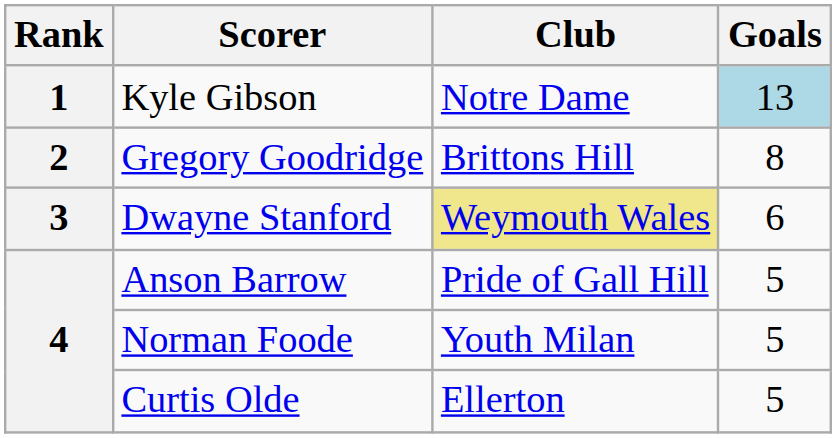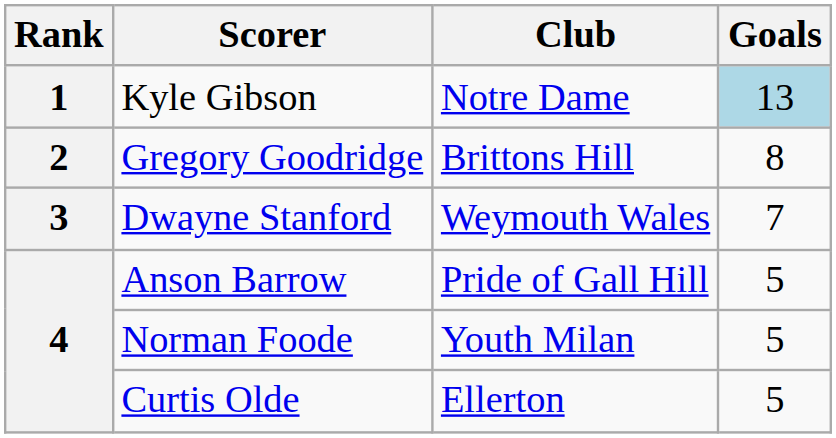 <table class="wikitable" style="text-align:center">
 <tr>
 <th>Rank</th>
 <th>Scorer</th>
 <th>Club</th>
 <th>Goals</th>
 </tr>
 <tr>
 <th>1</th>
 <td align="left"> Kyle Gibson</td>
 <td align="left"><a href='#'>Notre Dame</a></td>
 <td style="background: lightblue;">13</td>
 </tr>
 <tr>
 <th>2</th>
 <td align="left"> <a href='#'>Gregory Goodridge</a></td>
 <td align="left"><a href='#'>Brittons Hill</a></td>
 <td>8</td>
 </tr>
 <tr>
 <th>3</th>
 <td align="left"> <a href='#'>Dwayne Stanford</a></td>
-<td align="left" style="background: khaki;"><a href='#'>Weymouth Wales</a></td>
-<td>6</td>
+<td align="left"><a href='#'>Weymouth Wales</a></td>
+<td>7</td>
 </tr>
 <tr>
 <th rowspan="3">4</th>
 <td align="left"> <a href='#'>Anson Barrow</a></td>
 <td align="left"><a href='#'>Pride of Gall Hill</a></td>
 <td>5</td>
 </tr>
 <tr>
 <td align="left"> <a href='#'>Norman Foode</a></td>
 <td align="left"><a href='#'>Youth Milan</a></td>
 <td>5</td>
 </tr>
 <tr>
 <td align="left"> <a href='#'>Curtis Olde</a></td>
 <td align="left"><a href='#'>Ellerton</a></td>
 <td>5</td>
 </tr>
 </table>
